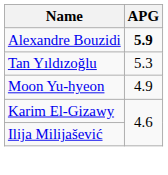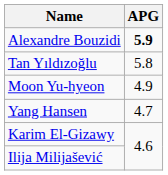 <table class=wikitable>
 <tr>
 <th>Name</th>
 <th>APG</th>
 </tr>
 <tr>
 <td> <a href='#'>Alexandre Bouzidi</a></td>
 <td align=center><strong>5.9</strong></td>
 </tr>
 <tr>
 <td> <a href='#'>Tan Yıldızoğlu</a></td>
-<td align=center>5.3</td>
+<td align=center>5.8</td>
 </tr>
 <tr>
 <td> <a href='#'>Moon Yu-hyeon</a></td>
 <td align=center>4.9</td>
+</tr>
+<tr>
+<td> <a href='#'>Yang Hansen</a></td>
+<td align=center>4.7</td>
 </tr>
 <tr>
 <td> <a href='#'>Karim El-Gizawy</a></td>
 <td align=center rowspan=2>4.6</td>
 </tr>
 <tr>
 <td> <a href='#'>Ilija Milijašević</a></td>
 </tr>
 </table>
